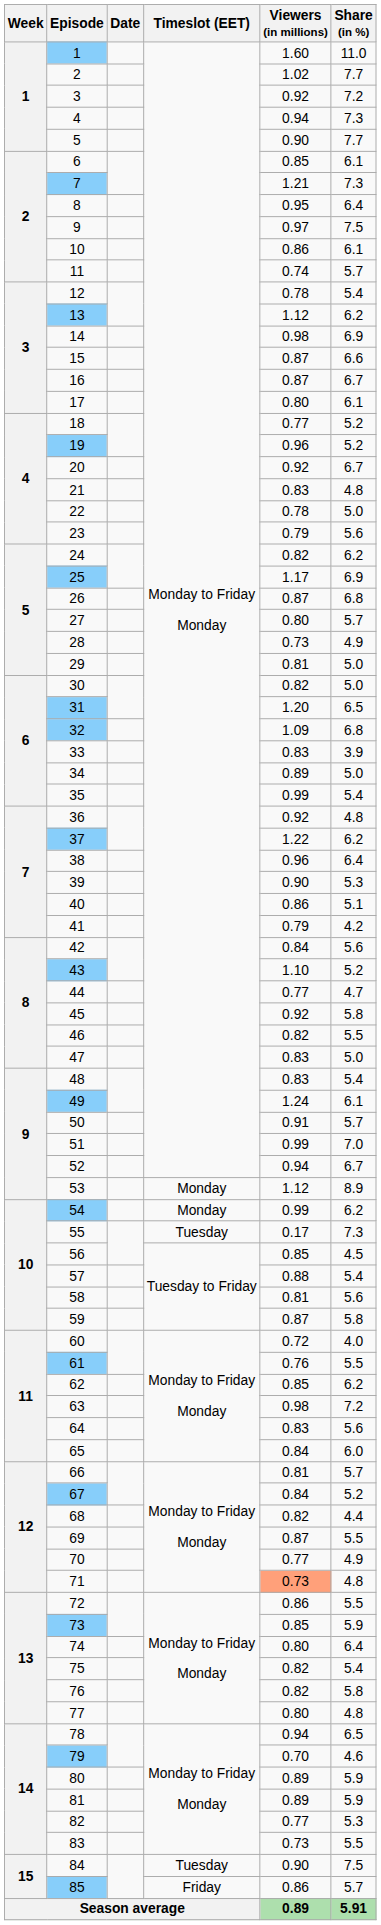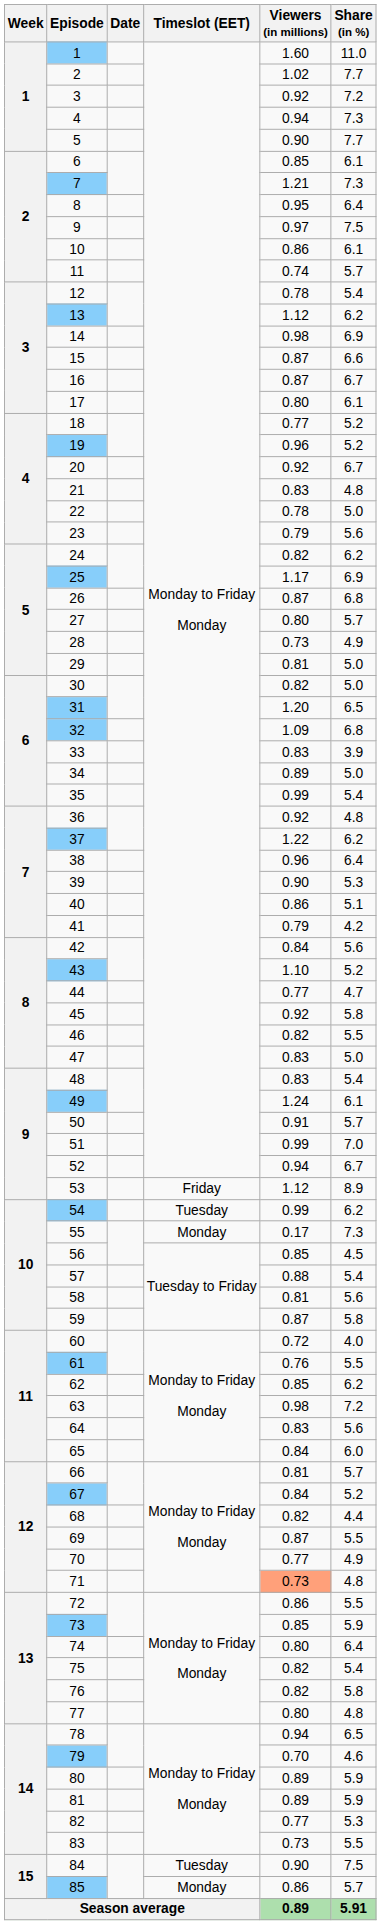 <table class="wikitable sortable" style="text-align:center; width:auto; font-size:90%;">
 <tr>
 <th>Week</th>
 <th>Episode</th>
 <th>Date</th>
 <th>Timeslot (EET)</th>
 <th>Viewers<br><small>(in millions)</small></th>
 <th>Share<br><small>(in %)</small></th>
 </tr>
 <tr>
 <th rowspan=5>1</th>
 <td style="background:#87CEFA;">1</td>
 <td></td>
 <td rowspan=52>Monday to Friday<br><br>Monday<br></td>
 <td>1.60</td>
 <td>11.0</td>
 </tr>
 <tr>
 <td>2</td>
 <td></td>
 <td>1.02</td>
 <td>7.7</td>
 </tr>
 <tr>
 <td>3</td>
 <td></td>
 <td>0.92</td>
 <td>7.2</td>
 </tr>
 <tr>
 <td>4</td>
 <td></td>
 <td>0.94</td>
 <td>7.3</td>
 </tr>
 <tr>
 <td>5</td>
 <td></td>
 <td>0.90</td>
 <td>7.7</td>
 </tr>
 <tr>
 <th rowspan=6>2</th>
 <td>6</td>
 <td rowspan=2></td>
 <td>0.85</td>
 <td>6.1</td>
 </tr>
 <tr>
 <td style="background:#87CEFA;">7</td>
 <td>1.21</td>
 <td>7.3</td>
 </tr>
 <tr>
 <td>8</td>
 <td></td>
 <td>0.95</td>
 <td>6.4</td>
 </tr>
 <tr>
 <td>9</td>
 <td></td>
 <td>0.97</td>
 <td>7.5</td>
 </tr>
 <tr>
 <td>10</td>
 <td></td>
 <td>0.86</td>
 <td>6.1</td>
 </tr>
 <tr>
 <td>11</td>
 <td></td>
 <td>0.74</td>
 <td>5.7</td>
 </tr>
 <tr>
 <th rowspan=6>3</th>
 <td>12</td>
 <td rowspan=2></td>
 <td>0.78</td>
 <td>5.4</td>
 </tr>
 <tr>
 <td style="background:#87CEFA;">13</td>
 <td>1.12</td>
 <td>6.2</td>
 </tr>
 <tr>
 <td>14</td>
 <td></td>
 <td>0.98</td>
 <td>6.9</td>
 </tr>
 <tr>
 <td>15</td>
 <td></td>
 <td>0.87</td>
 <td>6.6</td>
 </tr>
 <tr>
 <td>16</td>
 <td></td>
 <td>0.87</td>
 <td>6.7</td>
 </tr>
 <tr>
 <td>17</td>
 <td></td>
 <td>0.80</td>
 <td>6.1</td>
 </tr>
 <tr>
 <th rowspan=6>4</th>
 <td>18</td>
 <td rowspan=2></td>
 <td>0.77</td>
 <td>5.2</td>
 </tr>
 <tr>
 <td style="background:#87CEFA;">19</td>
 <td>0.96</td>
 <td>5.2</td>
 </tr>
 <tr>
 <td>20</td>
 <td></td>
 <td>0.92</td>
 <td>6.7</td>
 </tr>
 <tr>
 <td>21</td>
 <td></td>
 <td>0.83</td>
 <td>4.8</td>
 </tr>
 <tr>
 <td>22</td>
 <td></td>
 <td>0.78</td>
 <td>5.0</td>
 </tr>
 <tr>
 <td>23</td>
 <td></td>
 <td>0.79</td>
 <td>5.6</td>
 </tr>
 <tr>
 <th rowspan=6>5</th>
 <td>24</td>
 <td rowspan=2></td>
 <td>0.82</td>
 <td>6.2</td>
 </tr>
 <tr>
 <td style="background:#87CEFA;">25</td>
 <td>1.17</td>
 <td>6.9</td>
 </tr>
 <tr>
 <td>26</td>
 <td></td>
 <td>0.87</td>
 <td>6.8</td>
 </tr>
 <tr>
 <td>27</td>
 <td></td>
 <td>0.80</td>
 <td>5.7</td>
 </tr>
 <tr>
 <td>28</td>
 <td></td>
 <td>0.73</td>
 <td>4.9</td>
 </tr>
 <tr>
 <td>29</td>
 <td></td>
 <td>0.81</td>
 <td>5.0</td>
 </tr>
 <tr>
 <th rowspan=6>6</th>
 <td>30</td>
 <td rowspan=2></td>
 <td>0.82</td>
 <td>5.0</td>
 </tr>
 <tr>
 <td style="background:#87CEFA;">31</td>
 <td>1.20</td>
 <td>6.5</td>
 </tr>
 <tr>
 <td style="background:#87CEFA;">32</td>
 <td></td>
 <td>1.09</td>
 <td>6.8</td>
 </tr>
 <tr>
 <td>33</td>
 <td></td>
 <td>0.83</td>
 <td>3.9</td>
 </tr>
 <tr>
 <td>34</td>
 <td></td>
 <td>0.89</td>
 <td>5.0</td>
 </tr>
 <tr>
 <td>35</td>
 <td></td>
 <td>0.99</td>
 <td>5.4</td>
 </tr>
 <tr>
 <th rowspan=6>7</th>
 <td>36</td>
 <td rowspan=2></td>
 <td>0.92</td>
 <td>4.8</td>
 </tr>
 <tr>
 <td style="background:#87CEFA;">37</td>
 <td>1.22</td>
 <td>6.2</td>
 </tr>
 <tr>
 <td>38</td>
 <td></td>
 <td>0.96</td>
 <td>6.4</td>
 </tr>
 <tr>
 <td>39</td>
 <td></td>
 <td>0.90</td>
 <td>5.3</td>
 </tr>
 <tr>
 <td>40</td>
 <td></td>
 <td>0.86</td>
 <td>5.1</td>
 </tr>
 <tr>
 <td>41</td>
 <td></td>
 <td>0.79</td>
 <td>4.2</td>
 </tr>
 <tr>
 <th rowspan=6>8</th>
 <td>42</td>
 <td rowspan=2></td>
 <td>0.84</td>
 <td>5.6</td>
 </tr>
 <tr>
 <td style="background:#87CEFA;">43</td>
 <td>1.10</td>
 <td>5.2</td>
 </tr>
 <tr>
 <td>44</td>
 <td></td>
 <td>0.77</td>
 <td>4.7</td>
 </tr>
 <tr>
 <td>45</td>
 <td></td>
 <td>0.92</td>
 <td>5.8</td>
 </tr>
 <tr>
 <td>46</td>
 <td></td>
 <td>0.82</td>
 <td>5.5</td>
 </tr>
 <tr>
 <td>47</td>
 <td></td>
 <td>0.83</td>
 <td>5.0</td>
 </tr>
 <tr>
 <th rowspan=6>9</th>
 <td>48</td>
 <td rowspan=2></td>
 <td>0.83</td>
 <td>5.4</td>
 </tr>
 <tr>
 <td style="background:#87CEFA;">49</td>
 <td>1.24</td>
 <td>6.1</td>
 </tr>
 <tr>
 <td>50</td>
 <td></td>
 <td>0.91</td>
 <td>5.7</td>
 </tr>
 <tr>
 <td>51</td>
 <td></td>
 <td>0.99</td>
 <td>7.0</td>
 </tr>
 <tr>
 <td>52</td>
 <td></td>
 <td>0.94</td>
 <td>6.7</td>
 </tr>
 <tr>
 <td>53</td>
 <td></td>
-<td>Monday<br></td>
+<td>Friday<br></td>
 <td>1.12</td>
 <td>8.9</td>
 </tr>
 <tr>
 <th rowspan=6>10</th>
 <td style="background:#87CEFA;">54</td>
 <td></td>
-<td>Monday<br></td>
+<td>Tuesday<br></td>
 <td>0.99</td>
 <td>6.2</td>
 </tr>
 <tr>
 <td>55</td>
 <td rowspan="2"></td>
-<td>Tuesday<br></td>
+<td>Monday<br></td>
 <td>0.17</td>
 <td>7.3</td>
 </tr>
 <tr>
 <td>56</td>
 <td rowspan=4>Tuesday to Friday<br></td>
 <td>0.85</td>
 <td>4.5</td>
 </tr>
 <tr>
 <td>57</td>
 <td></td>
 <td>0.88</td>
 <td>5.4</td>
 </tr>
 <tr>
 <td>58</td>
 <td></td>
 <td>0.81</td>
 <td>5.6</td>
 </tr>
 <tr>
 <td>59</td>
 <td></td>
 <td>0.87</td>
 <td>5.8</td>
 </tr>
 <tr>
 <th rowspan=6>11</th>
 <td>60</td>
 <td rowspan=2></td>
 <td rowspan=6>Monday to Friday<br><br>Monday<br></td>
 <td>0.72</td>
 <td>4.0</td>
 </tr>
 <tr>
 <td style="background:#87CEFA;">61</td>
 <td>0.76</td>
 <td>5.5</td>
 </tr>
 <tr>
 <td>62</td>
 <td></td>
 <td>0.85</td>
 <td>6.2</td>
 </tr>
 <tr>
 <td>63</td>
 <td></td>
 <td>0.98</td>
 <td>7.2</td>
 </tr>
 <tr>
 <td>64</td>
 <td></td>
 <td>0.83</td>
 <td>5.6</td>
 </tr>
 <tr>
 <td>65</td>
 <td></td>
 <td>0.84</td>
 <td>6.0</td>
 </tr>
 <tr>
 <th rowspan=6>12</th>
 <td>66</td>
 <td rowspan=2></td>
 <td rowspan=6>Monday to Friday<br><br>Monday<br></td>
 <td>0.81</td>
 <td>5.7</td>
 </tr>
 <tr>
 <td style="background:#87CEFA;">67</td>
 <td>0.84</td>
 <td>5.2</td>
 </tr>
 <tr>
 <td>68</td>
 <td></td>
 <td>0.82</td>
 <td>4.4</td>
 </tr>
 <tr>
 <td>69</td>
 <td></td>
 <td>0.87</td>
 <td>5.5</td>
 </tr>
 <tr>
 <td>70</td>
 <td></td>
 <td>0.77</td>
 <td>4.9</td>
 </tr>
 <tr>
 <td>71</td>
 <td></td>
 <td style="background: lightsalmon;">0.73</td>
 <td>4.8</td>
 </tr>
 <tr>
 <th rowspan=6>13</th>
 <td>72</td>
 <td rowspan=2></td>
 <td rowspan=6>Monday to Friday<br><br>Monday<br></td>
 <td>0.86</td>
 <td>5.5</td>
 </tr>
 <tr>
 <td style="background:#87CEFA;">73</td>
 <td>0.85</td>
 <td>5.9</td>
 </tr>
 <tr>
 <td>74</td>
 <td></td>
 <td>0.80</td>
 <td>6.4</td>
 </tr>
 <tr>
 <td>75</td>
 <td></td>
 <td>0.82</td>
 <td>5.4</td>
 </tr>
 <tr>
 <td>76</td>
 <td></td>
 <td>0.82</td>
 <td>5.8</td>
 </tr>
 <tr>
 <td>77</td>
 <td></td>
 <td>0.80</td>
 <td>4.8</td>
 </tr>
 <tr>
 <th rowspan=6>14</th>
 <td>78</td>
 <td rowspan=2></td>
 <td rowspan=6>Monday to Friday<br><br>Monday<br></td>
 <td>0.94</td>
 <td>6.5</td>
 </tr>
 <tr>
 <td style="background:#87CEFA;">79</td>
 <td>0.70</td>
 <td>4.6</td>
 </tr>
 <tr>
 <td>80</td>
 <td></td>
 <td>0.89</td>
 <td>5.9</td>
 </tr>
 <tr>
 <td>81</td>
 <td></td>
 <td>0.89</td>
 <td>5.9</td>
 </tr>
 <tr>
 <td>82</td>
 <td></td>
 <td>0.77</td>
 <td>5.3</td>
 </tr>
 <tr>
 <td>83</td>
 <td></td>
 <td>0.73</td>
 <td>5.5</td>
 </tr>
 <tr>
 <th rowspan="2">15</th>
 <td>84</td>
 <td rowspan="2"></td>
 <td>Tuesday<br></td>
 <td>0.90</td>
 <td>7.5</td>
 </tr>
 <tr>
 <td style="background:#87CEFA;">85</td>
-<td>Friday<br></td>
+<td>Monday<br></td>
 <td>0.86</td>
 <td>5.7</td>
 </tr>
 <tr style="background:#ADDFAD;" |>
 <th colspan="4">Season average</th>
 <td><strong>0.89</strong></td>
 <td><strong>5.91</strong></td>
 </tr>
 </table>
